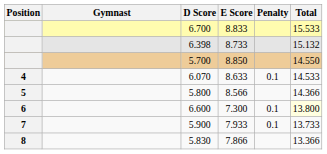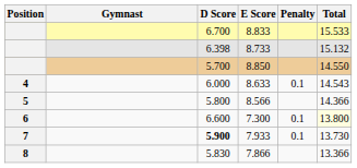 <table class="wikitable sortable" style="text-align:center; font-size:95%">
 <tr>
 <th scope=col>Position</th>
 <th scope=col width="210">Gymnast</th>
 <th scope=col>D Score</th>
 <th scope=col>E Score</th>
 <th scope=col>Penalty</th>
 <th scope=col>Total</th>
 </tr>
 <tr bgcolor=fffcaf>
 <th scope=row></th>
 <td align="left"></td>
 <td>6.700</td>
 <td>8.833</td>
 <td></td>
 <td>15.533</td>
 </tr>
 <tr bgcolor=e5e5e5>
 <th scope=row></th>
 <td align="left"></td>
 <td>6.398</td>
 <td>8.733</td>
 <td></td>
 <td>15.132</td>
 </tr>
 <tr bgcolor=eecc99>
 <th scope=row></th>
 <td align="left"></td>
 <td>5.700</td>
 <td>8.850</td>
 <td></td>
 <td>14.550</td>
 </tr>
 <tr>
 <th scope=row>4</th>
 <td align="left"></td>
-<td>6.070</td>
+<td>6.000</td>
 <td>8.633</td>
 <td>0.1</td>
-<td>14.533</td>
+<td>14.543</td>
 </tr>
 <tr>
 <th scope=row>5</th>
 <td align="left"></td>
 <td>5.800</td>
 <td>8.566</td>
 <td></td>
 <td>14.366</td>
 </tr>
 <tr>
 <th scope=row>6</th>
 <td align="left"></td>
 <td>6.600</td>
 <td>7.300</td>
 <td>0.1</td>
 <td style="background: lightyellow;">13.800</td>
 </tr>
 <tr>
 <th scope=row>7</th>
 <td align="left"></td>
-<td>5.900</td>
+<td><strong>5.900</strong></td>
 <td>7.933</td>
 <td>0.1</td>
-<td>13.733</td>
+<td>13.730</td>
 </tr>
 <tr>
 <th scope=row>8</th>
 <td align="left"></td>
 <td>5.830</td>
 <td>7.866</td>
 <td></td>
 <td>13.366</td>
 </tr>
 </table>
